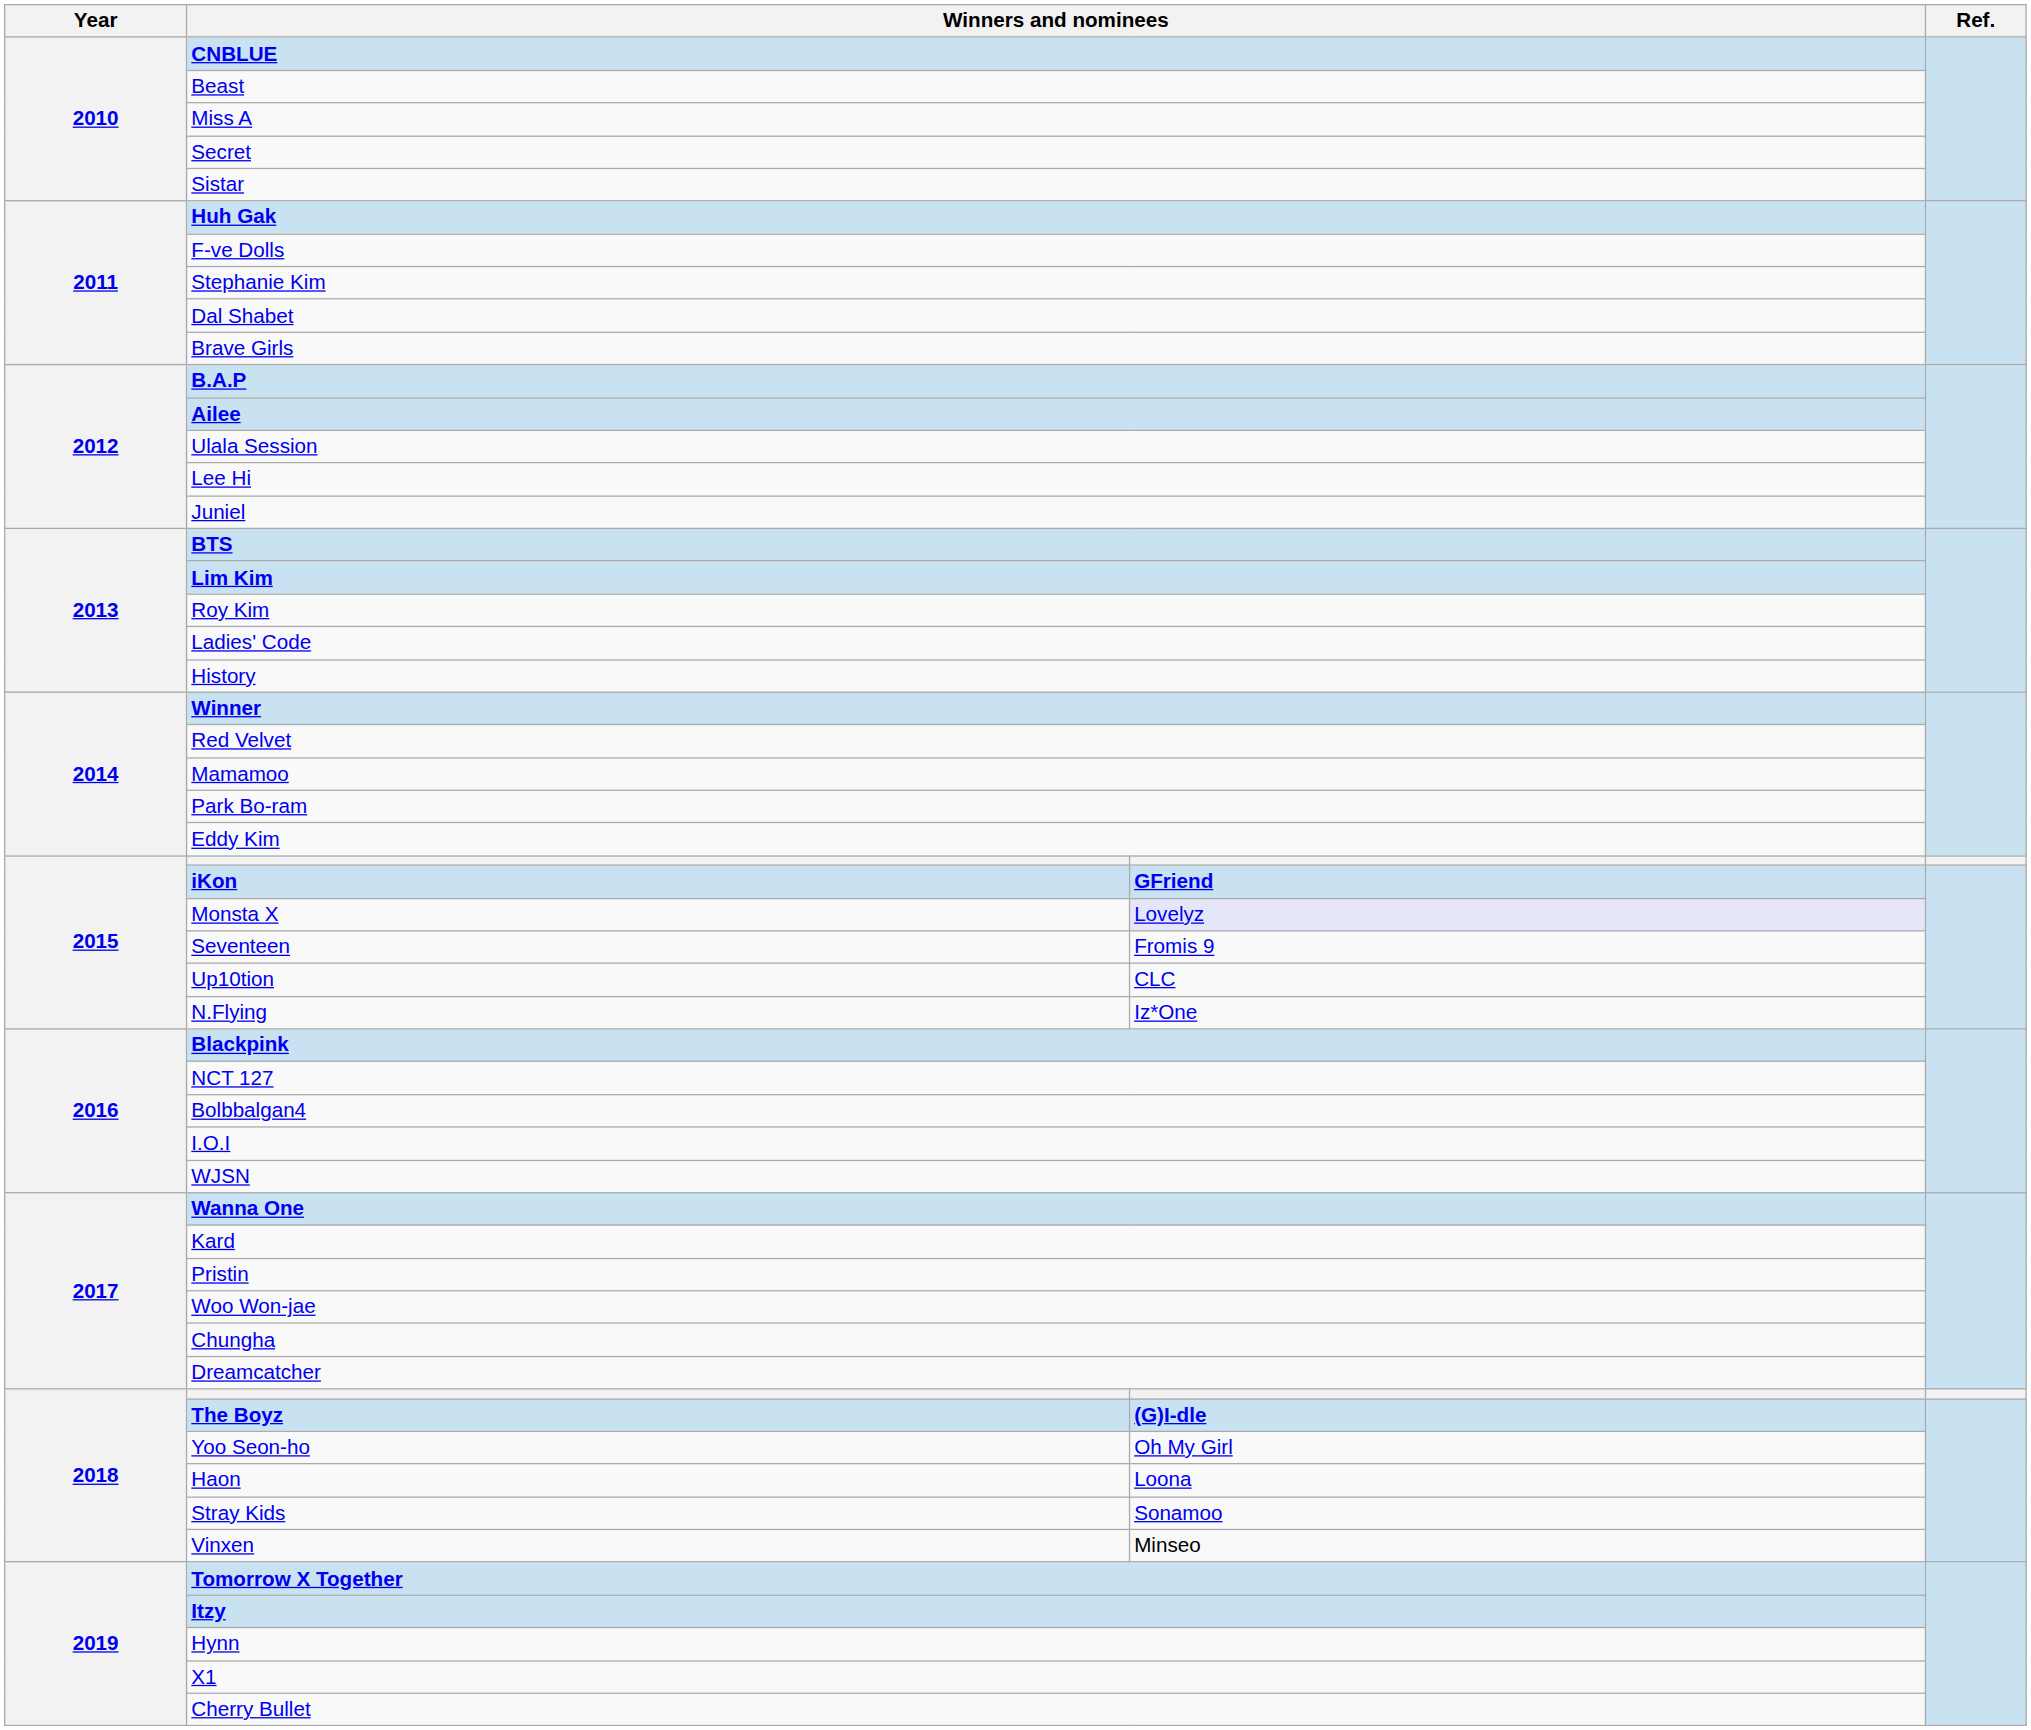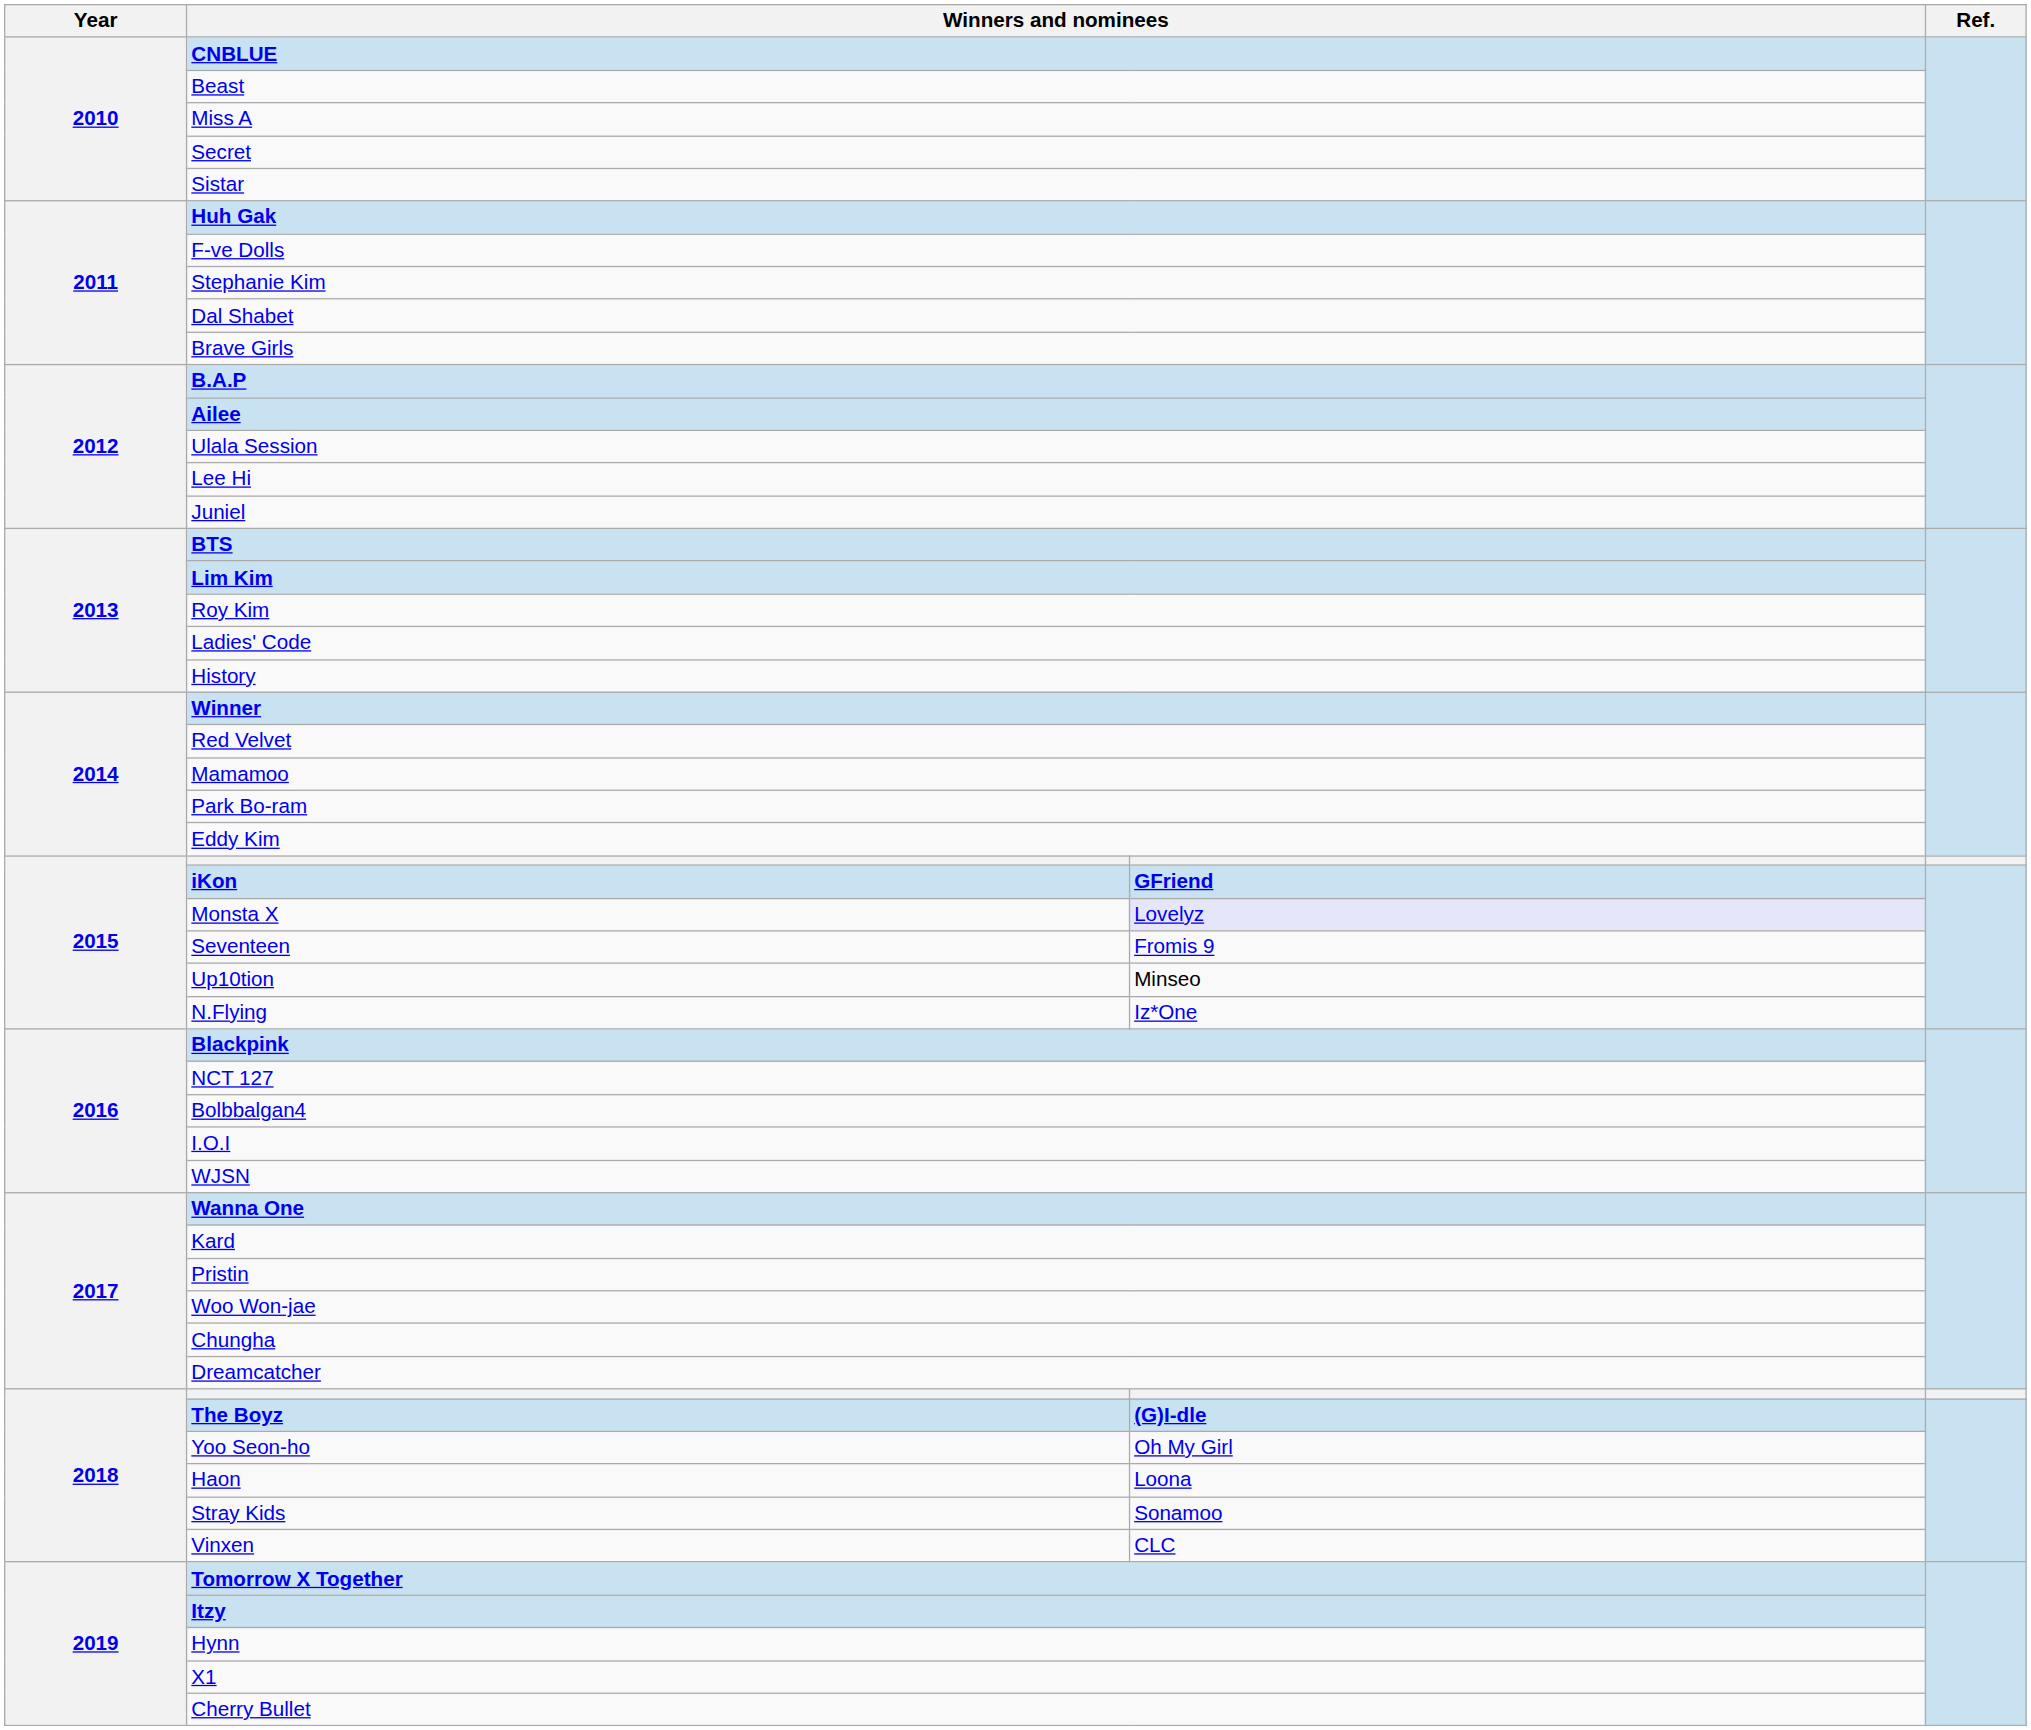 <table class="wikitable plainrowheaders" width="99%">
 <tr>
 <th width="9%">Year</th>
 <th colspan="2" width="86%">Winners and nominees</th>
 <th width="5%">Ref.</th>
 </tr>
 <tr style="background:#c9e2f2">
 <th rowspan="5"><a href='#'>2010</a></th>
 <td colspan="2"><strong><a href='#'>CNBLUE</a></strong></td>
 <td rowspan="5" style="text-align:center;"></td>
 </tr>
 <tr>
 <td colspan="2"><a href='#'>Beast</a></td>
 </tr>
 <tr>
 <td colspan="2"><a href='#'>Miss A</a></td>
 </tr>
 <tr>
 <td colspan="2"><a href='#'>Secret</a></td>
 </tr>
 <tr>
 <td colspan="2"><a href='#'>Sistar</a></td>
 </tr>
 <tr style="background:#c9e2f2">
 <th rowspan="5"><a href='#'>2011</a></th>
 <td colspan="2"><strong><a href='#'>Huh Gak</a></strong></td>
 <td rowspan="5" style="text-align:center;"></td>
 </tr>
 <tr>
 <td colspan="2"><a href='#'>F-ve Dolls</a></td>
 </tr>
 <tr>
 <td colspan="2"><a href='#'>Stephanie Kim</a></td>
 </tr>
 <tr>
 <td colspan="2"><a href='#'>Dal Shabet</a></td>
 </tr>
 <tr>
 <td colspan="2"><a href='#'>Brave Girls</a></td>
 </tr>
 <tr style="background:#c9e2f2">
 <th rowspan="5"><a href='#'>2012</a></th>
 <td colspan="2"><a href='#'><strong>B.A.P</strong></a></td>
 <td rowspan="5" style="text-align:center;"></td>
 </tr>
 <tr>
 <td colspan="2" style="background:#c9e2f2"><strong><a href='#'>Ailee</a></strong></td>
 </tr>
 <tr>
 <td colspan="2"><a href='#'>Ulala Session</a></td>
 </tr>
 <tr>
 <td colspan="2"><a href='#'>Lee Hi</a></td>
 </tr>
 <tr>
 <td colspan="2"><a href='#'>Juniel</a></td>
 </tr>
 <tr style="background:#c9e2f2">
 <th rowspan="5"><a href='#'>2013</a></th>
 <td colspan="2"><strong><a href='#'>BTS</a></strong></td>
 <td rowspan="5" style="text-align:center;"></td>
 </tr>
 <tr>
 <td colspan="2" style="background:#c9e2f2"><strong><a href='#'>Lim Kim</a></strong></td>
 </tr>
 <tr>
 <td colspan="2"><a href='#'>Roy Kim</a></td>
 </tr>
 <tr>
 <td colspan="2"><a href='#'>Ladies' Code</a></td>
 </tr>
 <tr>
 <td colspan="2"><a href='#'>History</a></td>
 </tr>
 <tr style="background:#c9e2f2">
 <th rowspan="5"><a href='#'>2014</a></th>
 <td colspan="2"><strong><a href='#'>Winner</a></strong></td>
 <td rowspan="5" style="text-align:center;"></td>
 </tr>
 <tr>
 <td colspan="2"><a href='#'>Red Velvet</a></td>
 </tr>
 <tr>
 <td colspan="2"><a href='#'>Mamamoo</a></td>
 </tr>
 <tr>
 <td colspan="2"><a href='#'>Park Bo-ram</a></td>
 </tr>
 <tr>
 <td colspan="2"><a href='#'>Eddy Kim</a></td>
 </tr>
 <tr>
 <th rowspan="6"><a href='#'>2015</a></th>
 <th></th>
 <th></th>
 <th></th>
 </tr>
 <tr style="background:#c9e2f2">
 <td><strong><a href='#'>iKon</a></strong></td>
 <td><strong><a href='#'>GFriend</a></strong></td>
 <td rowspan="5" style="text-align:center;"></td>
 </tr>
 <tr>
 <td><a href='#'>Monsta X</a></td>
 <td style="background: lavender;"><a href='#'>Lovelyz</a></td>
 </tr>
 <tr>
 <td><a href='#'>Seventeen</a></td>
 <td><a href='#'>Fromis 9</a></td>
 </tr>
 <tr>
 <td><a href='#'>Up10tion</a></td>
-<td><a href='#'>CLC</a></td>
+<td>Minseo</td>
 </tr>
 <tr>
 <td><a href='#'>N.Flying</a></td>
 <td><a href='#'>Iz*One</a></td>
 </tr>
 <tr style="background:#c9e2f2">
 <th rowspan="5"><a href='#'>2016</a></th>
 <td colspan="2"><strong><a href='#'>Blackpink</a></strong></td>
 <td rowspan="5" style="text-align:center;"></td>
 </tr>
 <tr>
 <td colspan="2"><a href='#'>NCT 127</a></td>
 </tr>
 <tr>
 <td colspan="2"><a href='#'>Bolbbalgan4</a></td>
 </tr>
 <tr>
 <td colspan="2"><a href='#'>I.O.I</a></td>
 </tr>
 <tr>
 <td colspan="2"><a href='#'>WJSN</a></td>
 </tr>
 <tr style="background:#c9e2f2">
 <th rowspan="6"><a href='#'>2017</a></th>
 <td colspan="2"><strong><a href='#'>Wanna One</a></strong></td>
 <td rowspan="6"></td>
 </tr>
 <tr>
 <td colspan="2"><a href='#'>Kard</a></td>
 </tr>
 <tr>
 <td colspan="2"><a href='#'>Pristin</a></td>
 </tr>
 <tr>
 <td colspan="2"><a href='#'>Woo Won-jae</a></td>
 </tr>
 <tr>
 <td colspan="2"><a href='#'>Chungha</a></td>
 </tr>
 <tr>
 <td colspan="2"><a href='#'>Dreamcatcher</a></td>
 </tr>
 <tr>
 <th rowspan="6"><a href='#'>2018</a></th>
 <th></th>
 <th></th>
 <th></th>
 </tr>
 <tr style="background:#c9e2f2">
 <td><a href='#'><strong>The Boyz</strong></a></td>
 <td style="background:#c9e2f2"><strong><a href='#'>(G)I-dle</a></strong></td>
 <td rowspan="5" style="text-align:center;"></td>
 </tr>
 <tr>
 <td><a href='#'>Yoo Seon-ho</a></td>
 <td><a href='#'>Oh My Girl</a></td>
 </tr>
 <tr>
 <td><a href='#'>Haon</a></td>
 <td><a href='#'>Loona</a></td>
 </tr>
 <tr>
 <td><a href='#'>Stray Kids</a></td>
 <td><a href='#'>Sonamoo</a></td>
 </tr>
 <tr>
 <td><a href='#'>Vinxen</a></td>
-<td>Minseo</td>
+<td><a href='#'>CLC</a></td>
 </tr>
 <tr style="background:#c9e2f2">
 <th rowspan="5"><a href='#'>2019</a></th>
 <td colspan="2"><strong><a href='#'>Tomorrow X Together</a></strong></td>
 <td rowspan="5" style="text-align:center;"></td>
 </tr>
 <tr>
 <td colspan="2" style="background:#c9e2f2"><strong><a href='#'>Itzy</a></strong></td>
 </tr>
 <tr>
 <td colspan="2"><a href='#'>Hynn</a></td>
 </tr>
 <tr>
 <td colspan="2"><a href='#'>X1</a></td>
 </tr>
 <tr>
 <td colspan="2"><a href='#'>Cherry Bullet</a></td>
 </tr>
 </table>
